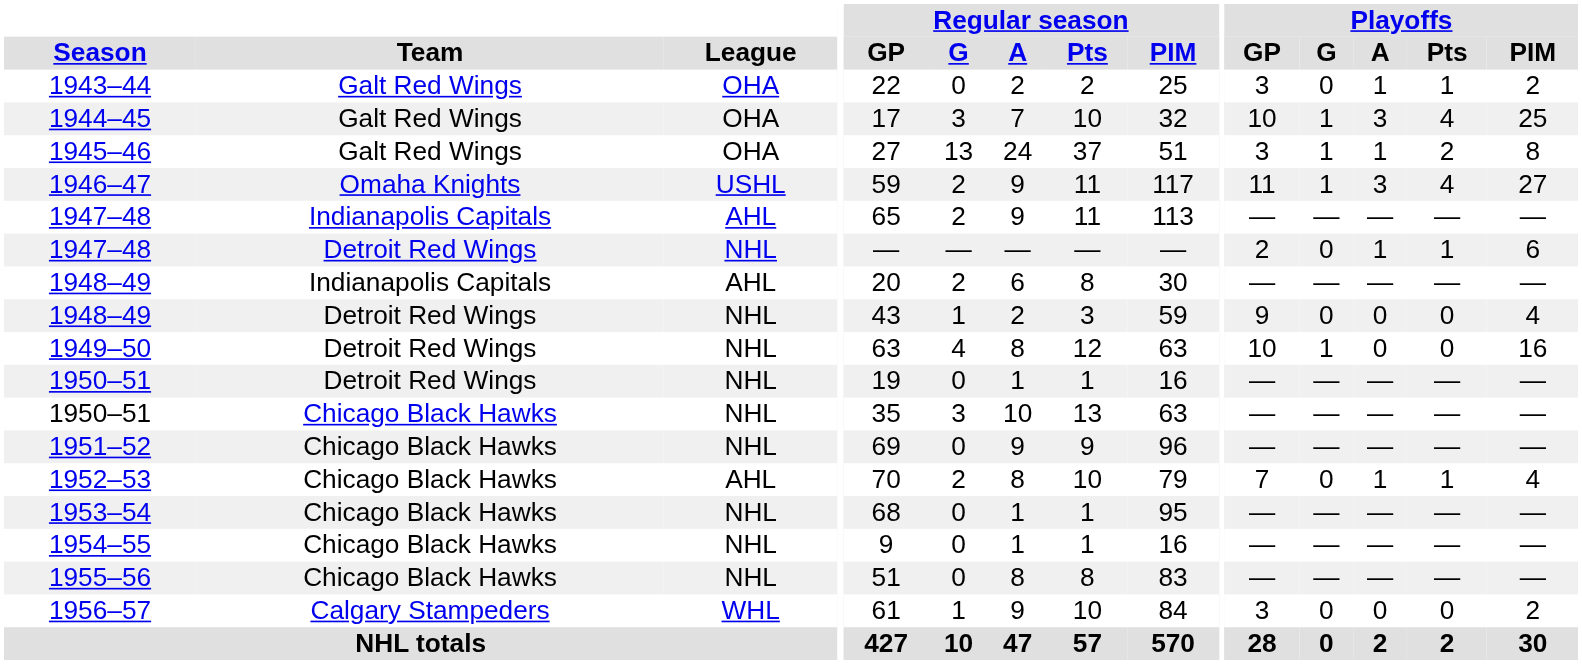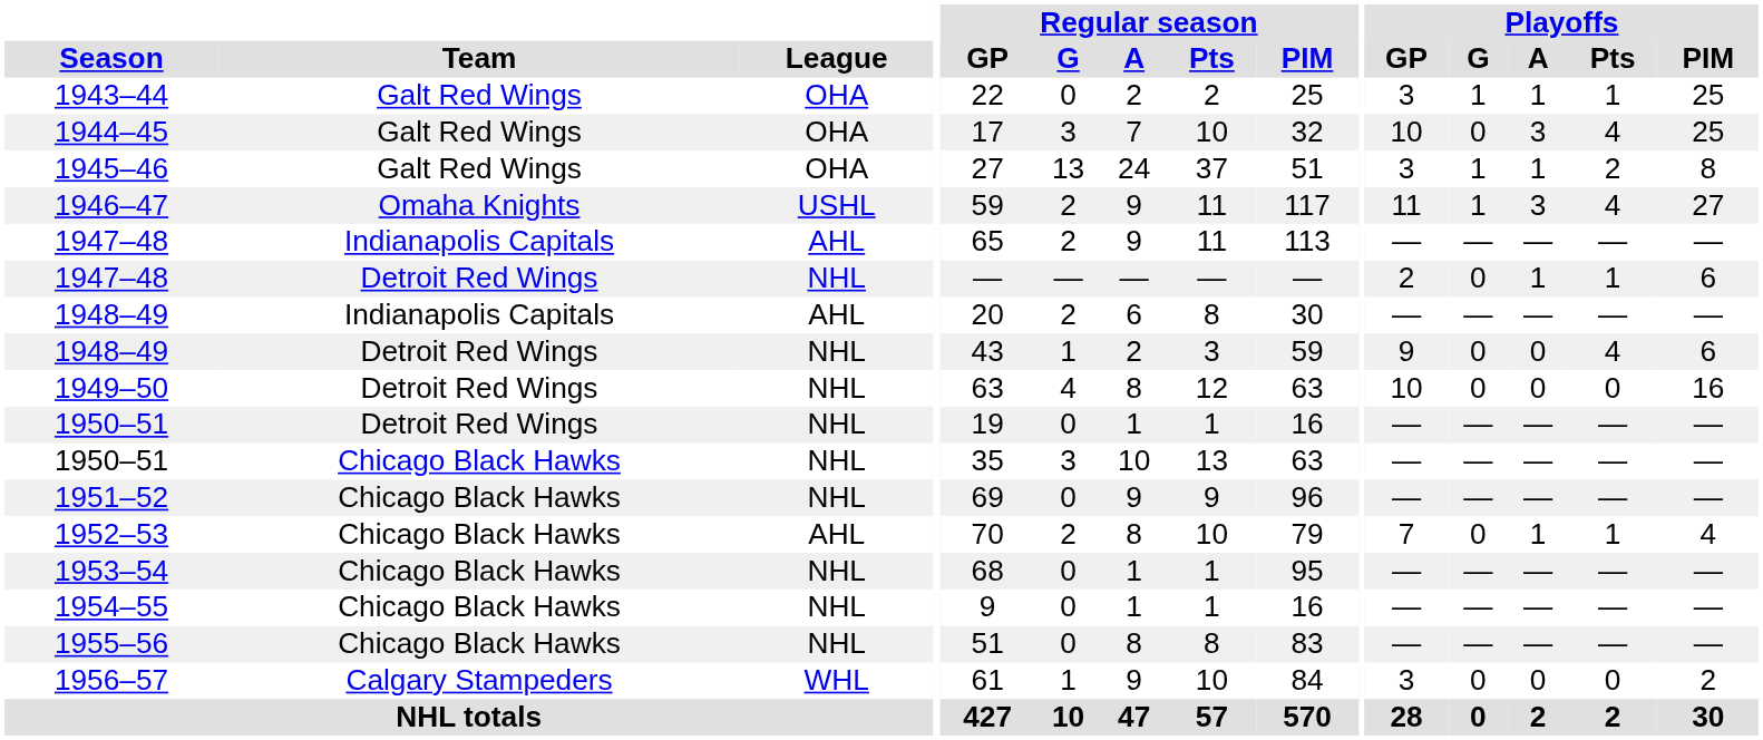 <table border="0" cellpadding="1" cellspacing="0" style="text-align:center; width:60em">
 <tr bgcolor="#e0e0e0">
 <th colspan="3" bgcolor="#ffffff"></th>
 <th rowspan="100" bgcolor="#ffffff"></th>
 <th colspan="5"><a href='#'>Regular season</a></th>
 <th rowspan="100" bgcolor="#ffffff"></th>
 <th colspan="5"><a href='#'>Playoffs</a></th>
 </tr>
 <tr bgcolor="#e0e0e0">
 <th><a href='#'>Season</a></th>
 <th>Team</th>
 <th>League</th>
 <th>GP</th>
 <th><a href='#'>G</a></th>
 <th><a href='#'>A</a></th>
 <th><a href='#'>Pts</a></th>
 <th><a href='#'>PIM</a></th>
 <th>GP</th>
 <th>G</th>
 <th>A</th>
 <th>Pts</th>
 <th>PIM</th>
 </tr>
 <tr>
 <td><a href='#'>1943–44</a></td>
 <td><a href='#'>Galt Red Wings</a></td>
 <td><a href='#'>OHA</a></td>
 <td>22</td>
 <td>0</td>
 <td>2</td>
 <td>2</td>
 <td>25</td>
 <td>3</td>
-<td>0</td>
 <td>1</td>
 <td>1</td>
-<td>2</td>
+<td>1</td>
+<td>25</td>
 </tr>
 <tr bgcolor="#f0f0f0">
 <td><a href='#'>1944–45</a></td>
 <td>Galt Red Wings</td>
 <td>OHA</td>
 <td>17</td>
 <td>3</td>
 <td>7</td>
 <td>10</td>
 <td>32</td>
 <td>10</td>
-<td>1</td>
+<td>0</td>
 <td>3</td>
 <td>4</td>
 <td>25</td>
 </tr>
 <tr>
 <td><a href='#'>1945–46</a></td>
 <td>Galt Red Wings</td>
 <td>OHA</td>
 <td>27</td>
 <td>13</td>
 <td>24</td>
 <td>37</td>
 <td>51</td>
 <td>3</td>
 <td>1</td>
 <td>1</td>
 <td>2</td>
 <td>8</td>
 </tr>
 <tr bgcolor="#f0f0f0">
 <td><a href='#'>1946–47</a></td>
 <td><a href='#'>Omaha Knights</a></td>
 <td><a href='#'>USHL</a></td>
 <td>59</td>
 <td>2</td>
 <td>9</td>
 <td>11</td>
 <td>117</td>
 <td>11</td>
 <td>1</td>
 <td>3</td>
 <td>4</td>
 <td>27</td>
 </tr>
 <tr>
 <td><a href='#'>1947–48</a></td>
 <td><a href='#'>Indianapolis Capitals</a></td>
 <td><a href='#'>AHL</a></td>
 <td>65</td>
 <td>2</td>
 <td>9</td>
 <td>11</td>
 <td>113</td>
 <td>—</td>
 <td>—</td>
 <td>—</td>
 <td>—</td>
 <td>—</td>
 </tr>
 <tr bgcolor="#f0f0f0">
 <td><a href='#'>1947–48</a></td>
 <td><a href='#'>Detroit Red Wings</a></td>
 <td><a href='#'>NHL</a></td>
 <td>—</td>
 <td>—</td>
 <td>—</td>
 <td>—</td>
 <td>—</td>
 <td>2</td>
 <td>0</td>
 <td>1</td>
 <td>1</td>
 <td>6</td>
 </tr>
 <tr>
 <td><a href='#'>1948–49</a></td>
 <td>Indianapolis Capitals</td>
 <td>AHL</td>
 <td>20</td>
 <td>2</td>
 <td>6</td>
 <td>8</td>
 <td>30</td>
 <td>—</td>
 <td>—</td>
 <td>—</td>
 <td>—</td>
 <td>—</td>
 </tr>
 <tr bgcolor="#f0f0f0">
 <td><a href='#'>1948–49</a></td>
 <td>Detroit Red Wings</td>
 <td>NHL</td>
 <td>43</td>
 <td>1</td>
 <td>2</td>
 <td>3</td>
 <td>59</td>
 <td>9</td>
 <td>0</td>
 <td>0</td>
-<td>0</td>
 <td>4</td>
+<td>6</td>
 </tr>
 <tr>
 <td><a href='#'>1949–50</a></td>
 <td>Detroit Red Wings</td>
 <td>NHL</td>
 <td>63</td>
 <td>4</td>
 <td>8</td>
 <td>12</td>
 <td>63</td>
 <td>10</td>
-<td>1</td>
+<td>0</td>
 <td>0</td>
 <td>0</td>
 <td>16</td>
 </tr>
 <tr bgcolor="#f0f0f0">
 <td><a href='#'>1950–51</a></td>
 <td>Detroit Red Wings</td>
 <td>NHL</td>
 <td>19</td>
 <td>0</td>
 <td>1</td>
 <td>1</td>
 <td>16</td>
 <td>—</td>
 <td>—</td>
 <td>—</td>
 <td>—</td>
 <td>—</td>
 </tr>
 <tr>
 <td>1950–51</td>
 <td><a href='#'>Chicago Black Hawks</a></td>
 <td>NHL</td>
 <td>35</td>
 <td>3</td>
 <td>10</td>
 <td>13</td>
 <td>63</td>
 <td>—</td>
 <td>—</td>
 <td>—</td>
 <td>—</td>
 <td>—</td>
 </tr>
 <tr bgcolor="#f0f0f0">
 <td><a href='#'>1951–52</a></td>
 <td>Chicago Black Hawks</td>
 <td>NHL</td>
 <td>69</td>
 <td>0</td>
 <td>9</td>
 <td>9</td>
 <td>96</td>
 <td>—</td>
 <td>—</td>
 <td>—</td>
 <td>—</td>
 <td>—</td>
 </tr>
 <tr>
 <td><a href='#'>1952–53</a></td>
 <td>Chicago Black Hawks</td>
 <td>AHL</td>
 <td>70</td>
 <td>2</td>
 <td>8</td>
 <td>10</td>
 <td>79</td>
 <td>7</td>
 <td>0</td>
 <td>1</td>
 <td>1</td>
 <td>4</td>
 </tr>
 <tr bgcolor="#f0f0f0">
 <td><a href='#'>1953–54</a></td>
 <td>Chicago Black Hawks</td>
 <td>NHL</td>
 <td>68</td>
 <td>0</td>
 <td>1</td>
 <td>1</td>
 <td>95</td>
 <td>—</td>
 <td>—</td>
 <td>—</td>
 <td>—</td>
 <td>—</td>
 </tr>
 <tr>
 <td><a href='#'>1954–55</a></td>
 <td>Chicago Black Hawks</td>
 <td>NHL</td>
 <td>9</td>
 <td>0</td>
 <td>1</td>
 <td>1</td>
 <td>16</td>
 <td>—</td>
 <td>—</td>
 <td>—</td>
 <td>—</td>
 <td>—</td>
 </tr>
 <tr bgcolor="#f0f0f0">
 <td><a href='#'>1955–56</a></td>
 <td>Chicago Black Hawks</td>
 <td>NHL</td>
 <td>51</td>
 <td>0</td>
 <td>8</td>
 <td>8</td>
 <td>83</td>
 <td>—</td>
 <td>—</td>
 <td>—</td>
 <td>—</td>
 <td>—</td>
 </tr>
 <tr>
 <td><a href='#'>1956–57</a></td>
 <td><a href='#'>Calgary Stampeders</a></td>
 <td><a href='#'>WHL</a></td>
 <td>61</td>
 <td>1</td>
 <td>9</td>
 <td>10</td>
 <td>84</td>
 <td>3</td>
 <td>0</td>
 <td>0</td>
 <td>0</td>
 <td>2</td>
 </tr>
 <tr bgcolor="#e0e0e0">
 <th colspan="3">NHL totals</th>
 <th>427</th>
 <th>10</th>
 <th>47</th>
 <th>57</th>
 <th>570</th>
 <th>28</th>
 <th>0</th>
 <th>2</th>
 <th>2</th>
 <th>30</th>
 </tr>
 </table>
